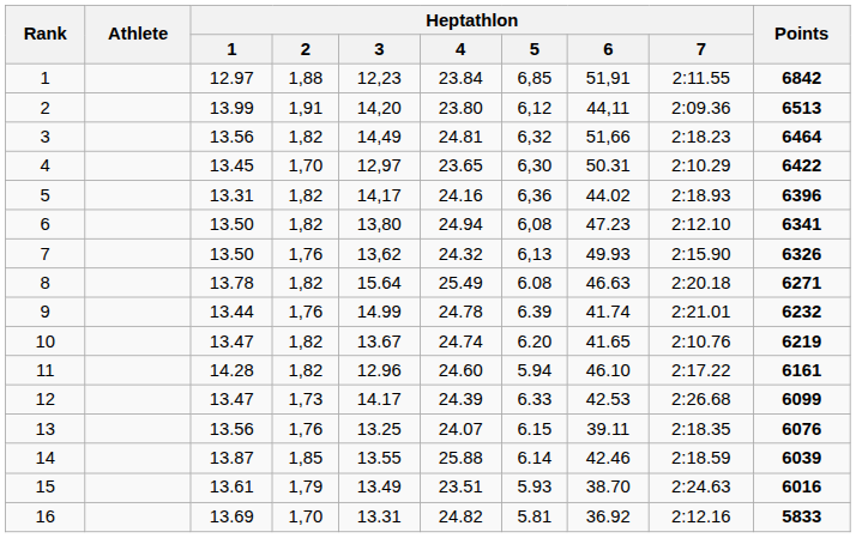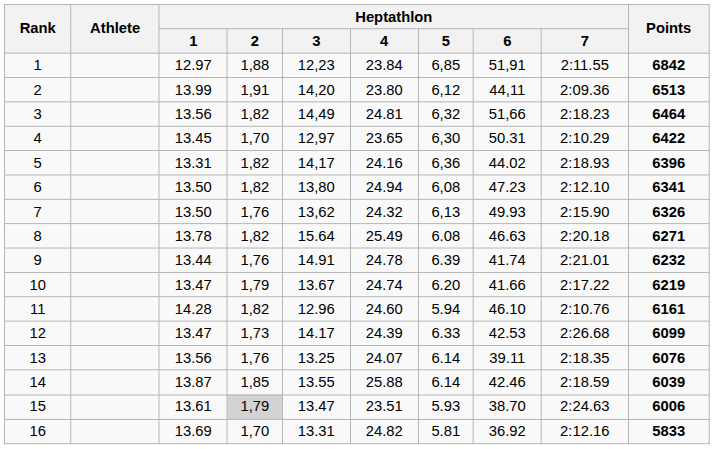 <table class="wikitable" style=" text-align:center; font-size:110%;" width="95%">
 <tr>
 <th rowspan="2">Rank</th>
 <th rowspan="2">Athlete</th>
 <th colspan="7">Heptathlon</th>
 <th rowspan="2">Points</th>
 </tr>
 <tr>
 <th>1</th>
 <th>2</th>
 <th>3</th>
 <th>4</th>
 <th>5</th>
 <th>6</th>
 <th>7</th>
 </tr>
 <tr>
 <td>1</td>
 <td align=left></td>
 <td>12.97</td>
 <td>1,88</td>
 <td>12,23</td>
 <td>23.84</td>
 <td>6,85</td>
 <td>51,91</td>
 <td>2:11.55</td>
 <td><strong>6842</strong> </td>
 </tr>
 <tr>
 <td>2</td>
 <td align=left></td>
 <td>13.99</td>
 <td>1,91</td>
 <td>14,20</td>
 <td>23.80</td>
 <td>6,12</td>
 <td>44,11</td>
 <td>2:09.36</td>
 <td><strong>6513</strong></td>
 </tr>
 <tr>
 <td>3</td>
 <td align=left></td>
 <td>13.56</td>
 <td>1,82</td>
 <td>14,49</td>
 <td>24.81</td>
 <td>6,32</td>
 <td>51,66</td>
 <td>2:18.23</td>
 <td><strong>6464</strong></td>
 </tr>
 <tr>
 <td>4</td>
 <td align=left></td>
 <td>13.45</td>
 <td>1,70</td>
 <td>12,97</td>
 <td>23.65</td>
 <td>6,30</td>
 <td>50.31</td>
 <td>2:10.29</td>
 <td><strong>6422</strong></td>
 </tr>
 <tr>
 <td>5</td>
 <td align=left></td>
 <td>13.31</td>
 <td>1,82</td>
 <td>14,17</td>
 <td>24.16</td>
 <td>6,36</td>
 <td>44.02</td>
 <td>2:18.93</td>
 <td><strong>6396</strong></td>
 </tr>
 <tr>
 <td>6</td>
 <td align=left></td>
 <td>13.50</td>
 <td>1,82</td>
 <td>13,80</td>
 <td>24.94</td>
 <td>6,08</td>
 <td>47.23</td>
 <td>2:12.10</td>
 <td><strong>6341</strong></td>
 </tr>
 <tr>
 <td>7</td>
 <td align=left></td>
 <td>13.50</td>
 <td>1,76</td>
 <td>13,62</td>
 <td>24.32</td>
 <td>6,13</td>
 <td>49.93</td>
 <td>2:15.90</td>
 <td><strong>6326</strong></td>
 </tr>
 <tr>
 <td>8</td>
 <td align=left></td>
 <td>13.78</td>
 <td>1,82</td>
 <td>15.64</td>
 <td>25.49</td>
 <td>6.08</td>
 <td>46.63</td>
 <td>2:20.18</td>
 <td><strong>6271</strong></td>
 </tr>
 <tr>
 <td>9</td>
 <td align=left></td>
 <td>13.44</td>
 <td>1,76</td>
-<td>14.99</td>
+<td>14.91</td>
 <td>24.78</td>
 <td>6.39</td>
 <td>41.74</td>
 <td>2:21.01</td>
 <td><strong>6232</strong></td>
 </tr>
 <tr>
 <td>10</td>
 <td align=left></td>
 <td>13.47</td>
-<td>1,82</td>
+<td>1,79</td>
 <td>13.67</td>
 <td>24.74</td>
 <td>6.20</td>
-<td>41.65</td>
-<td>2:10.76</td>
+<td>41.66</td>
+<td>2:17.22</td>
 <td><strong>6219</strong></td>
 </tr>
 <tr>
 <td>11</td>
 <td align=left></td>
 <td>14.28</td>
 <td>1,82</td>
 <td>12.96</td>
 <td>24.60</td>
 <td>5.94</td>
 <td>46.10</td>
-<td>2:17.22</td>
+<td>2:10.76</td>
 <td><strong>6161</strong></td>
 </tr>
 <tr>
 <td>12</td>
 <td align=left></td>
 <td>13.47</td>
 <td>1,73</td>
 <td>14.17</td>
 <td>24.39</td>
 <td>6.33</td>
 <td>42.53</td>
 <td>2:26.68</td>
 <td><strong>6099</strong></td>
 </tr>
 <tr>
 <td>13</td>
 <td align=left></td>
 <td>13.56</td>
 <td>1,76</td>
 <td>13.25</td>
 <td>24.07</td>
-<td>6.15</td>
+<td>6.14</td>
 <td>39.11</td>
 <td>2:18.35</td>
 <td><strong>6076</strong> </td>
 </tr>
 <tr>
 <td>14</td>
 <td align=left></td>
 <td>13.87</td>
 <td>1,85</td>
 <td>13.55</td>
 <td>25.88</td>
 <td>6.14</td>
 <td>42.46</td>
 <td>2:18.59</td>
 <td><strong>6039</strong></td>
 </tr>
 <tr>
 <td>15</td>
 <td align=left></td>
 <td>13.61</td>
-<td>1,79</td>
-<td>13.49</td>
+<td style="background: lightgrey;">1,79</td>
+<td>13.47</td>
 <td>23.51</td>
 <td>5.93</td>
 <td>38.70</td>
 <td>2:24.63</td>
-<td><strong>6016</strong> </td>
+<td><strong>6006</strong> </td>
 </tr>
 <tr>
 <td>16</td>
 <td align=left></td>
 <td>13.69</td>
 <td>1,70</td>
 <td>13.31</td>
 <td>24.82</td>
 <td>5.81</td>
 <td>36.92</td>
 <td>2:12.16</td>
 <td><strong>5833</strong></td>
 </tr>
 </table>
